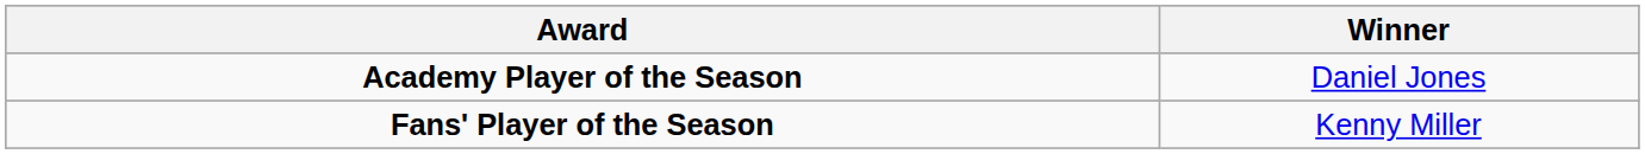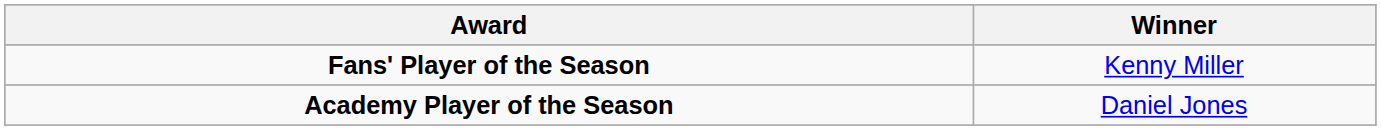 <table class="wikitable" style="text-align:center; font-size:95%;width:65%; text-align:left">
 <tr>
 <th><strong>Award</strong></th>
 <th><strong>Winner</strong></th>
 </tr>
 <tr --->
+<td align="center"><strong>Fans' Player of the Season</strong></td>
+<td align="center"><a href='#'>Kenny Miller</a></td>
+</tr>
+<tr --->
 <td align="center"><strong>Academy Player of the Season</strong></td>
 <td align="center"><a href='#'>Daniel Jones</a></td>
 </tr>
-<tr --->
-<td align="center"><strong>Fans' Player of the Season</strong></td>
-<td align="center"><a href='#'>Kenny Miller</a></td>
-</tr>
 </table>
